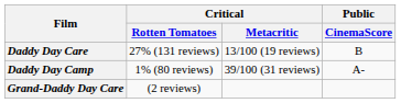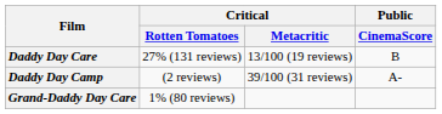 <table class="wikitable plainrowheaders sortable" style="text-align: center;">
 <tr>
 <th scope="col" rowspan="2">Film</th>
 <th scope="col" colspan="2">Critical</th>
 <th colspan="2" scope="col">Public</th>
 </tr>
 <tr>
 <th scope="col"><a href='#'>Rotten Tomatoes</a></th>
 <th scope="col"><a href='#'>Metacritic</a></th>
 <th scope="col"><a href='#'>CinemaScore</a></th>
 </tr>
 <tr>
 <th style="text-align: left;"><em>Daddy Day Care</em></th>
 <td>27% (131 reviews)</td>
 <td>13/100 (19 reviews)</td>
 <td>B</td>
 </tr>
 <tr>
 <th style="text-align: left;"><em>Daddy Day Camp</em></th>
-<td>1% (80 reviews)</td>
+<td>(2 reviews)</td>
 <td>39/100 (31 reviews)</td>
 <td>A-</td>
 </tr>
 <tr>
 <th style="text-align: left;"><em>Grand-Daddy Day Care</em></th>
-<td>(2 reviews)</td>
+<td>1% (80 reviews)</td>
 <td></td>
 <td></td>
 </tr>
 </table>
